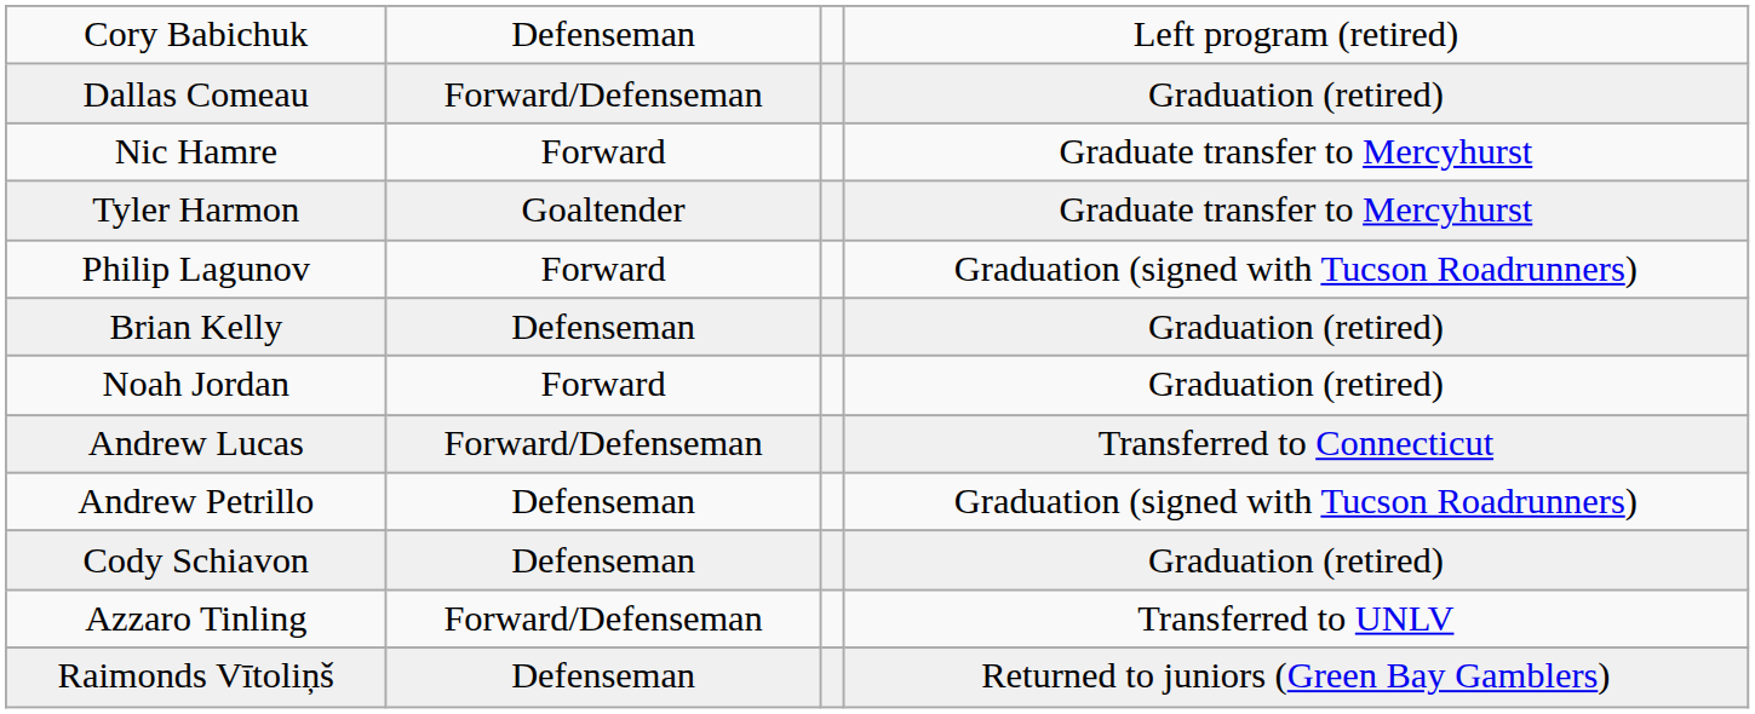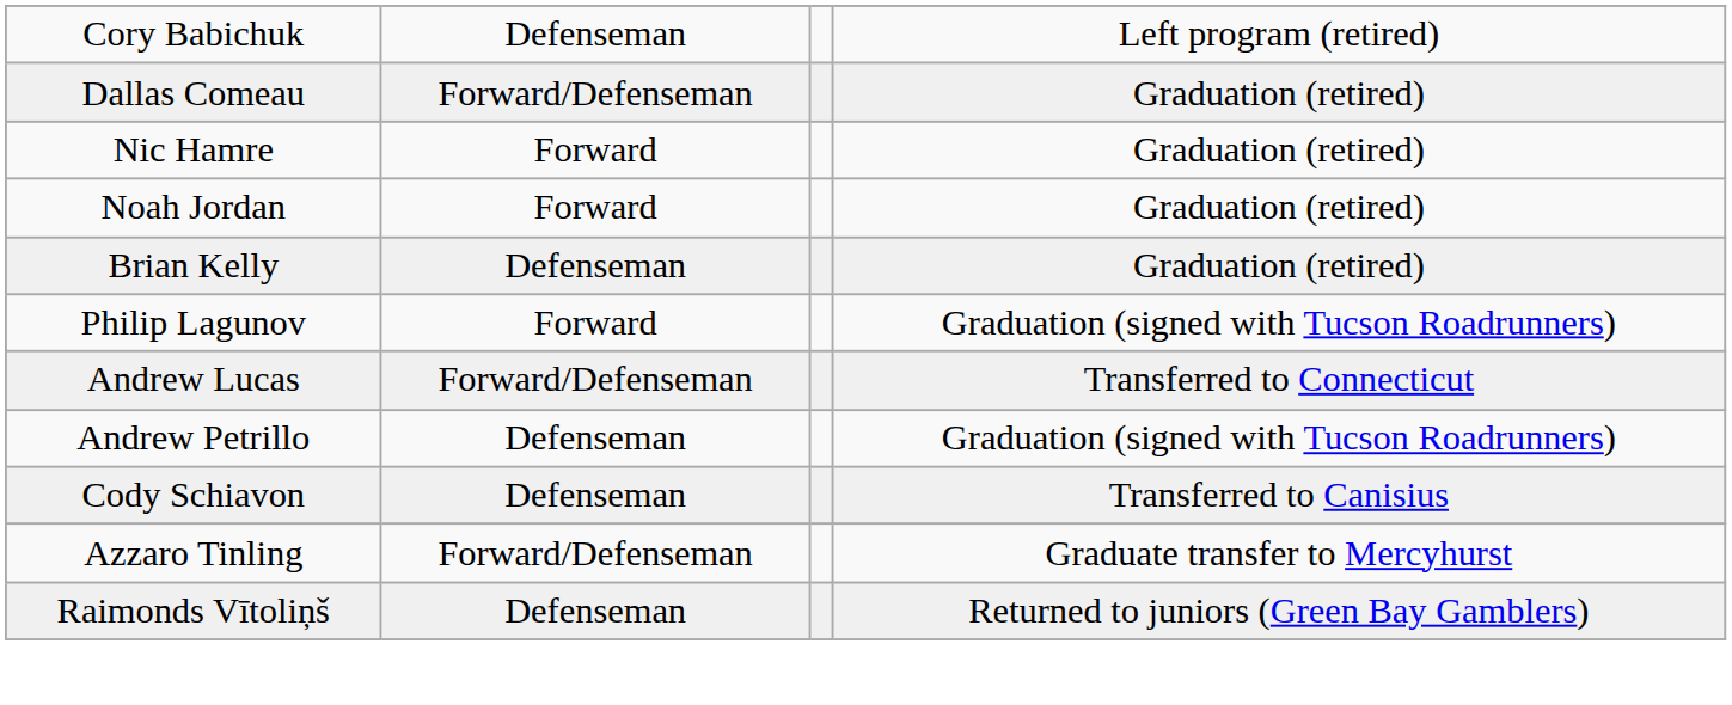 <table class="wikitable" width="60%">
 <tr align="center" bgcolor="">
 <td>Cory Babichuk</td>
 <td>Defenseman</td>
 <td></td>
 <td>Left program (retired)</td>
 </tr>
 <tr align="center" bgcolor="f0f0f0">
 <td>Dallas Comeau</td>
 <td>Forward/Defenseman</td>
 <td></td>
 <td>Graduation (retired)</td>
 </tr>
 <tr align="center" bgcolor="">
 <td>Nic Hamre</td>
 <td>Forward</td>
 <td></td>
-<td>Graduate transfer to <a href='#'>Mercyhurst</a></td>
-</tr>
-<tr align="center" bgcolor="f0f0f0">
-<td>Tyler Harmon</td>
-<td>Goaltender</td>
-<td></td>
-<td>Graduate transfer to <a href='#'>Mercyhurst</a></td>
+<td>Graduation (retired)</td>
 </tr>
 <tr align="center" bgcolor="">
-<td>Philip Lagunov</td>
+<td>Noah Jordan</td>
 <td>Forward</td>
 <td></td>
-<td>Graduation (signed with <a href='#'>Tucson Roadrunners</a>)</td>
+<td>Graduation (retired)</td>
 </tr>
 <tr align="center" bgcolor="f0f0f0">
 <td>Brian Kelly</td>
 <td>Defenseman</td>
 <td></td>
 <td>Graduation (retired)</td>
 </tr>
 <tr align="center" bgcolor="">
-<td>Noah Jordan</td>
+<td>Philip Lagunov</td>
 <td>Forward</td>
 <td></td>
-<td>Graduation (retired)</td>
+<td>Graduation (signed with <a href='#'>Tucson Roadrunners</a>)</td>
 </tr>
 <tr align="center" bgcolor="f0f0f0">
 <td>Andrew Lucas</td>
 <td>Forward/Defenseman</td>
 <td></td>
 <td>Transferred to <a href='#'>Connecticut</a></td>
 </tr>
 <tr align="center" bgcolor="">
 <td>Andrew Petrillo</td>
 <td>Defenseman</td>
 <td></td>
 <td>Graduation (signed with <a href='#'>Tucson Roadrunners</a>)</td>
 </tr>
 <tr align="center" bgcolor="f0f0f0">
 <td>Cody Schiavon</td>
 <td>Defenseman</td>
 <td></td>
-<td>Graduation (retired)</td>
+<td>Transferred to <a href='#'>Canisius</a></td>
 </tr>
 <tr align="center" bgcolor="">
 <td>Azzaro Tinling</td>
 <td>Forward/Defenseman</td>
 <td></td>
-<td>Transferred to <a href='#'>UNLV</a></td>
+<td>Graduate transfer to <a href='#'>Mercyhurst</a></td>
 </tr>
 <tr align="center" bgcolor="f0f0f0">
 <td>Raimonds Vītoliņš</td>
 <td>Defenseman</td>
 <td></td>
 <td>Returned to juniors (<a href='#'>Green Bay Gamblers</a>)</td>
 </tr>
 </table>
